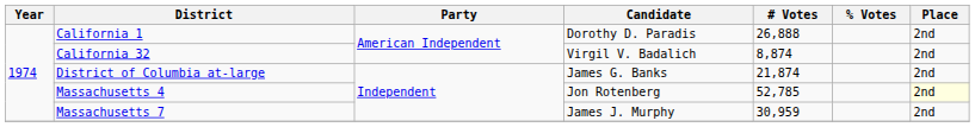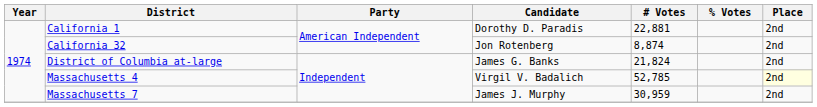 <table class="wikitable sortable collapsible collapsed" style="width:1050px">
 <tr>
 <th>Year</th>
 <th>District</th>
 <th>Party</th>
 <th>Candidate</th>
 <th># Votes</th>
 <th>% Votes</th>
 <th>Place</th>
 </tr>
 <tr>
 <td rowspan=5><a href='#'>1974</a></td>
 <td><a href='#'>California 1</a></td>
 <td rowspan=2><a href='#'>American Independent</a></td>
 <td>Dorothy D. Paradis</td>
-<td>26,888</td>
+<td>22,881</td>
 <td></td>
 <td>2nd</td>
 </tr>
 <tr>
 <td><a href='#'>California 32</a></td>
-<td>Virgil V. Badalich</td>
+<td>Jon Rotenberg</td>
 <td>8,874</td>
 <td></td>
 <td>2nd</td>
 </tr>
 <tr>
 <td><a href='#'>District of Columbia at-large</a></td>
 <td rowspan=3><a href='#'>Independent</a></td>
 <td>James G. Banks</td>
-<td>21,874</td>
+<td>21,824</td>
 <td></td>
 <td>2nd</td>
 </tr>
 <tr>
 <td><a href='#'>Massachusetts 4</a></td>
-<td>Jon Rotenberg</td>
+<td>Virgil V. Badalich</td>
 <td>52,785</td>
 <td></td>
 <td style="background: lightyellow;">2nd</td>
 </tr>
 <tr>
 <td><a href='#'>Massachusetts 7</a></td>
 <td>James J. Murphy</td>
 <td>30,959</td>
 <td></td>
 <td>2nd</td>
 </tr>
 <tr>
 </tr>
 </table>
